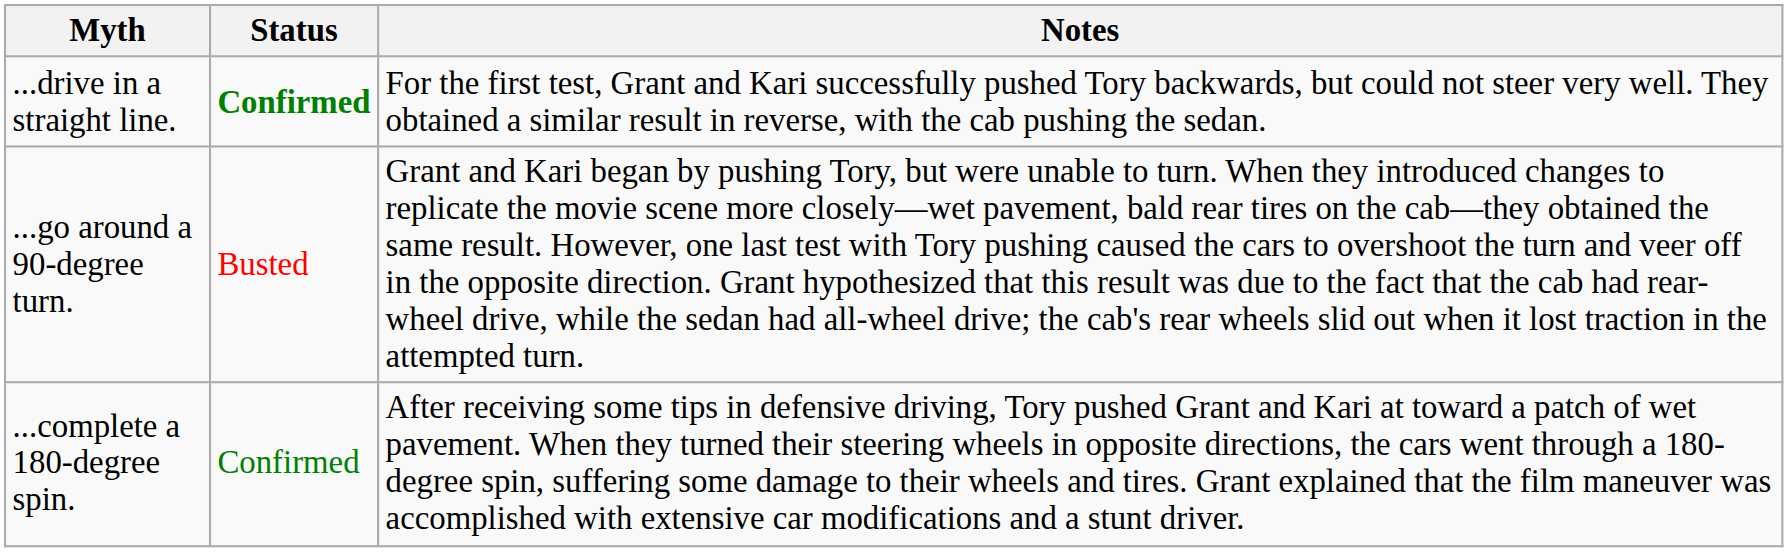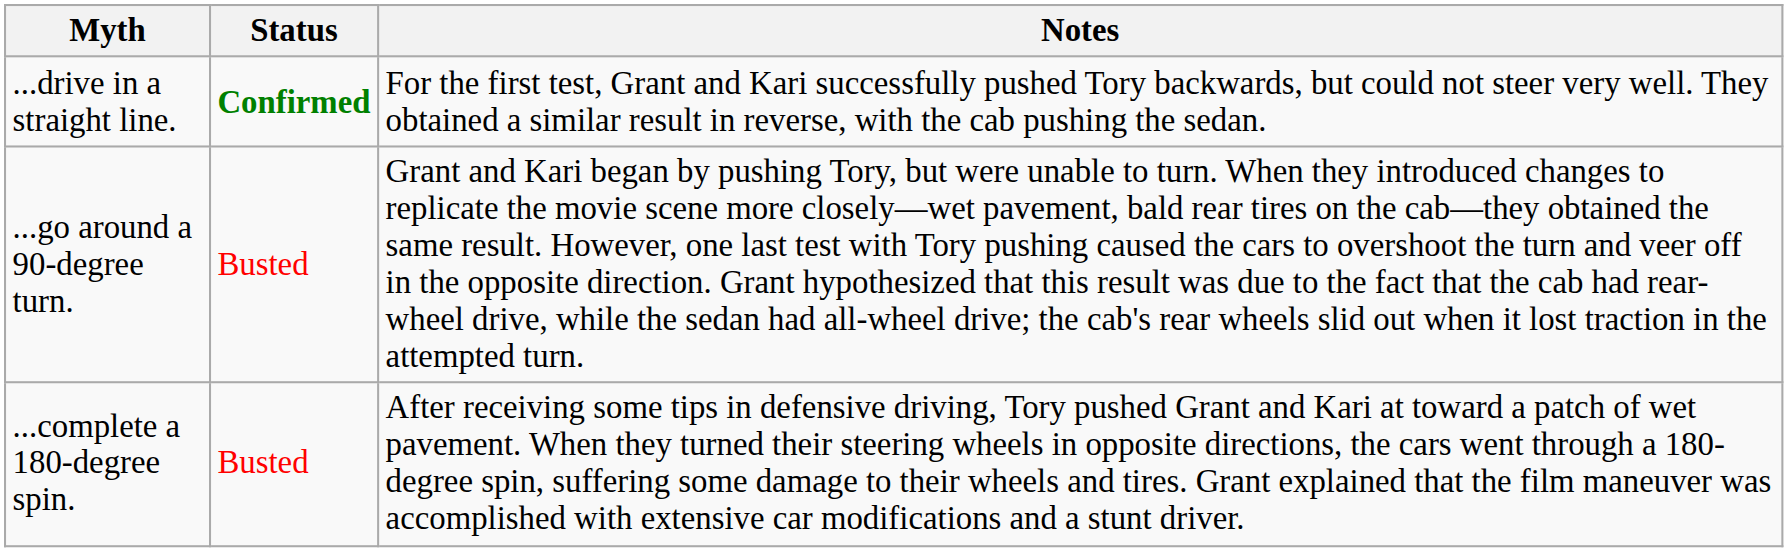 <table class="wikitable plainrowheaders">
 <tr>
 <th>Myth</th>
 <th>Status</th>
 <th>Notes</th>
 </tr>
 <tr>
 <td>...drive in a straight line.</td>
 <td style="color:green"><strong>Confirmed</strong></td>
 <td>For the first test, Grant and Kari successfully pushed Tory backwards, but could not steer very well. They obtained a similar result in reverse, with the cab pushing the sedan.</td>
 </tr>
 <tr>
 <td>...go around a 90-degree turn.</td>
 <td style="color:red">Busted</td>
 <td>Grant and Kari began by pushing Tory, but were unable to turn. When they introduced changes to replicate the movie scene more closely—wet pavement, bald rear tires on the cab—they obtained the same result. However, one last test with Tory pushing caused the cars to overshoot the turn and veer off in the opposite direction. Grant hypothesized that this result was due to the fact that the cab had rear-wheel drive, while the sedan had all-wheel drive; the cab's rear wheels slid out when it lost traction in the attempted turn.</td>
 </tr>
 <tr>
 <td>...complete a 180-degree spin.</td>
-<td style="color:green">Confirmed</td>
+<td style="color:red">Busted</td>
 <td>After receiving some tips in defensive driving, Tory pushed Grant and Kari at  toward a patch of wet pavement. When they turned their steering wheels in opposite directions, the cars went through a 180-degree spin, suffering some damage to their wheels and tires. Grant explained that the film maneuver was accomplished with extensive car modifications and a stunt driver.</td>
 </tr>
 </table>
